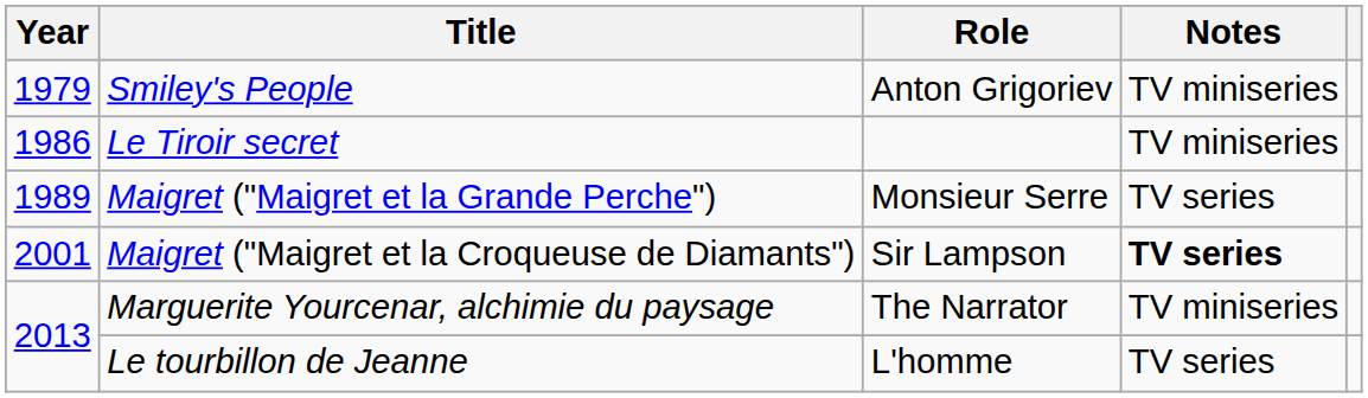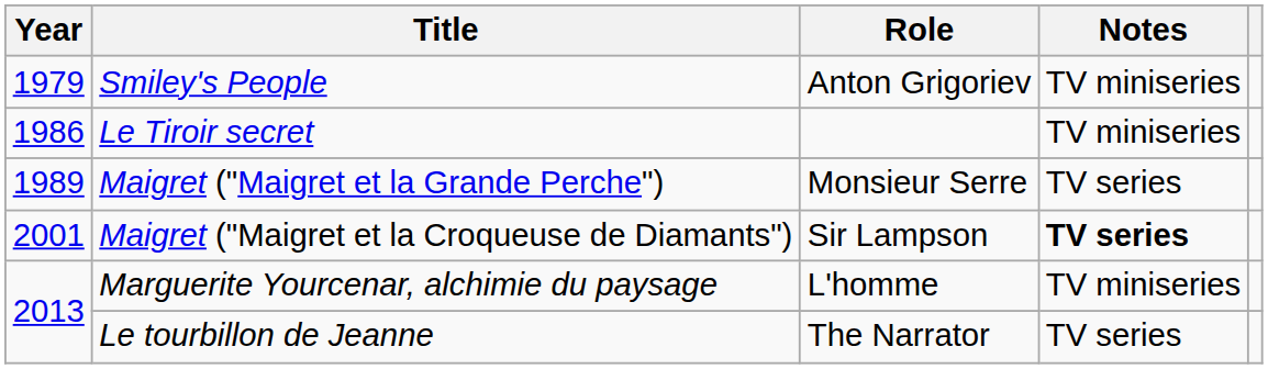 <table class="wikitable sortable">
 <tr>
 <th>Year</th>
 <th>Title</th>
 <th>Role</th>
 <th class="unsortable">Notes</th>
 <th></th>
 </tr>
 <tr>
 <td><a href='#'>1979</a></td>
 <td><em><a href='#'>Smiley's People</a></em></td>
 <td>Anton Grigoriev</td>
 <td>TV miniseries</td>
 <td></td>
 </tr>
 <tr>
 <td><a href='#'>1986</a></td>
 <td><em><a href='#'>Le Tiroir secret</a></em></td>
 <td></td>
 <td>TV miniseries</td>
 <td></td>
 </tr>
 <tr>
 <td><a href='#'>1989</a></td>
 <td><em><a href='#'>Maigret</a></em> ("<a href='#'>Maigret et la Grande Perche</a>")</td>
 <td>Monsieur Serre</td>
 <td>TV series</td>
 <td></td>
 </tr>
 <tr>
 <td><a href='#'>2001</a></td>
 <td><em><a href='#'>Maigret</a></em> ("Maigret et la Croqueuse de Diamants")</td>
 <td>Sir Lampson</td>
 <td><strong>TV series</strong></td>
 <td></td>
 </tr>
 <tr>
 <td rowspan=2><a href='#'>2013</a></td>
 <td><em>Marguerite Yourcenar, alchimie du paysage</em></td>
-<td>The Narrator</td>
+<td>L'homme</td>
 <td>TV miniseries</td>
 <td></td>
 </tr>
 <tr>
 <td><em>Le tourbillon de Jeanne</em></td>
-<td>L'homme</td>
+<td>The Narrator</td>
 <td>TV series</td>
 <td></td>
 </tr>
 </table>
